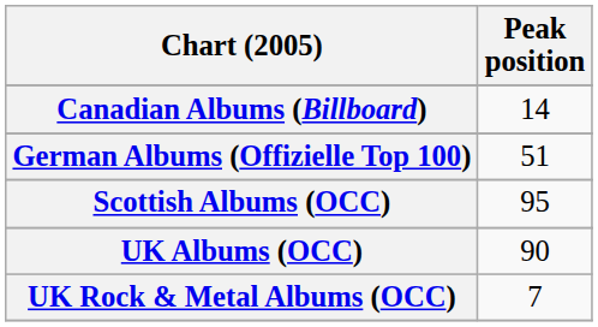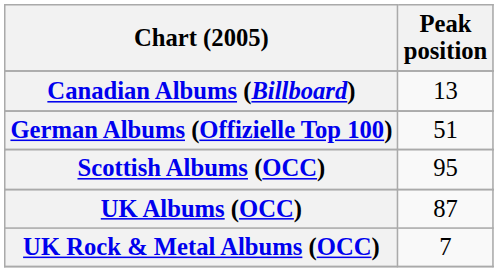 <table class="wikitable sortable plainrowheaders" style="text-align:center">
 <tr>
 <th scope="col">Chart (2005)</th>
 <th scope="col">Peak<br>position</th>
 </tr>
 <tr>
 </tr>
 <tr>
 </tr>
 <tr>
 <th scope="row"><a href='#'>Canadian Albums</a> (<a href='#'><em>Billboard</em></a>)</th>
-<td>14</td>
+<td>13</td>
 </tr>
 <tr>
 </tr>
 <tr>
 <th scope="row"><a href='#'>German Albums</a> (<a href='#'>Offizielle Top 100</a>)</th>
 <td>51</td>
 </tr>
 <tr>
 </tr>
 <tr>
 <th scope="row"><a href='#'>Scottish Albums</a> (<a href='#'>OCC</a>)</th>
 <td>95</td>
 </tr>
 <tr>
 </tr>
 <tr>
 <th scope="row"><a href='#'>UK Albums</a> (<a href='#'>OCC</a>)</th>
-<td>90</td>
+<td>87</td>
 </tr>
 <tr>
 <th scope="row"><a href='#'>UK Rock & Metal Albums</a> (<a href='#'>OCC</a>)</th>
 <td>7</td>
 </tr>
 <tr>
 </tr>
 </table>
